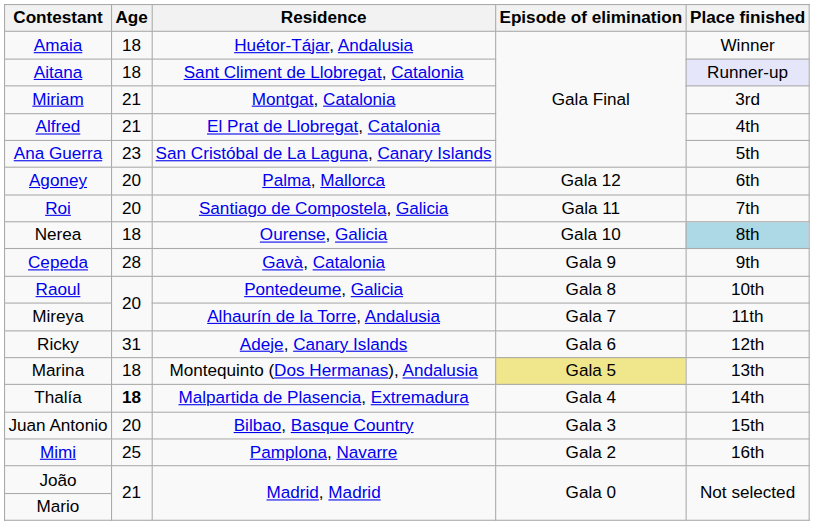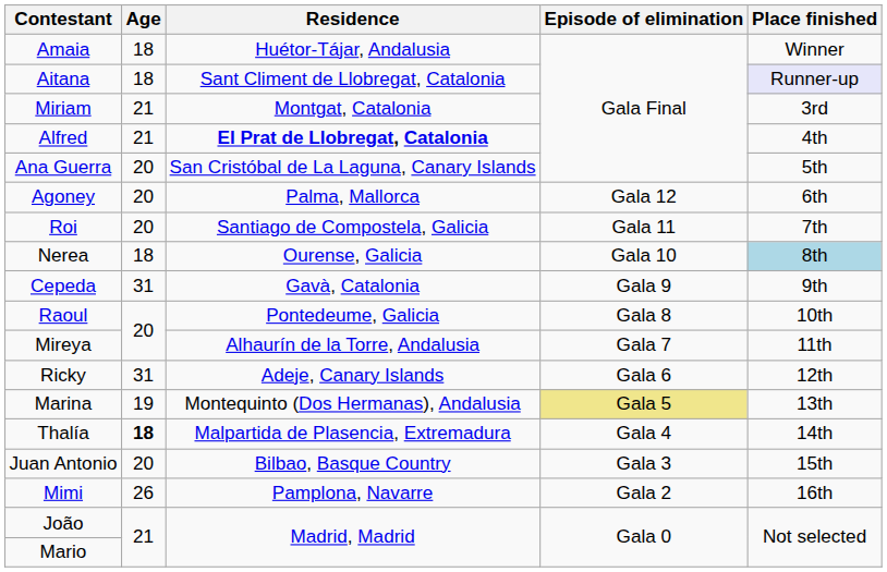 <table class="wikitable sortable" style="text-align:center">
 <tr>
 <th>Contestant</th>
 <th>Age</th>
 <th>Residence</th>
 <th>Episode of elimination</th>
 <th>Place finished</th>
 </tr>
 <tr>
 <td><a href='#'>Amaia</a></td>
 <td>18</td>
 <td><a href='#'>Huétor-Tájar</a>, <a href='#'>Andalusia</a></td>
 <td rowspan=5>Gala Final</td>
 <td>Winner</td>
 </tr>
 <tr>
 <td><a href='#'>Aitana</a></td>
 <td>18</td>
 <td><a href='#'>Sant Climent de Llobregat</a>, <a href='#'>Catalonia</a></td>
 <td style="background: lavender;">Runner-up</td>
 </tr>
 <tr>
 <td><a href='#'>Miriam</a></td>
 <td>21</td>
 <td><a href='#'>Montgat</a>, <a href='#'>Catalonia</a></td>
 <td>3rd</td>
 </tr>
 <tr>
 <td><a href='#'>Alfred</a></td>
 <td>21</td>
-<td><a href='#'>El Prat de Llobregat</a>, <a href='#'>Catalonia</a></td>
+<td><strong><a href='#'>El Prat de Llobregat</a>, <a href='#'>Catalonia</a></strong></td>
 <td>4th</td>
 </tr>
 <tr>
 <td><a href='#'>Ana Guerra</a></td>
-<td>23</td>
+<td>20</td>
 <td><a href='#'>San Cristóbal de La Laguna</a>, <a href='#'>Canary Islands</a></td>
 <td>5th</td>
 </tr>
 <tr>
 <td><a href='#'>Agoney</a></td>
 <td>20</td>
 <td><a href='#'>Palma</a>, <a href='#'>Mallorca</a></td>
 <td>Gala 12</td>
 <td>6th</td>
 </tr>
 <tr>
 <td><a href='#'>Roi</a></td>
 <td>20</td>
 <td><a href='#'>Santiago de Compostela</a>, <a href='#'>Galicia</a></td>
 <td>Gala 11</td>
 <td>7th</td>
 </tr>
 <tr>
 <td>Nerea</td>
 <td>18</td>
 <td><a href='#'>Ourense</a>, <a href='#'>Galicia</a></td>
 <td>Gala 10</td>
 <td style="background: lightblue;">8th</td>
 </tr>
 <tr>
 <td><a href='#'>Cepeda</a></td>
-<td>28</td>
+<td>31</td>
 <td><a href='#'>Gavà</a>, <a href='#'>Catalonia</a></td>
 <td>Gala 9</td>
 <td>9th</td>
 </tr>
 <tr>
 <td><a href='#'>Raoul</a></td>
 <td rowspan=2>20</td>
 <td><a href='#'>Pontedeume</a>, <a href='#'>Galicia</a></td>
 <td>Gala 8</td>
 <td>10th</td>
 </tr>
 <tr>
 <td>Mireya</td>
 <td><a href='#'>Alhaurín de la Torre</a>, <a href='#'>Andalusia</a></td>
 <td>Gala 7</td>
 <td>11th</td>
 </tr>
 <tr>
 <td>Ricky</td>
 <td>31</td>
 <td><a href='#'>Adeje</a>, <a href='#'>Canary Islands</a></td>
 <td>Gala 6</td>
 <td>12th</td>
 </tr>
 <tr>
 <td>Marina</td>
-<td>18</td>
+<td>19</td>
 <td>Montequinto (<a href='#'>Dos Hermanas</a>), <a href='#'>Andalusia</a></td>
 <td style="background: khaki;">Gala 5</td>
 <td>13th</td>
 </tr>
 <tr>
 <td>Thalía</td>
 <td><strong>18</strong></td>
 <td><a href='#'>Malpartida de Plasencia</a>, <a href='#'>Extremadura</a></td>
 <td>Gala 4</td>
 <td>14th</td>
 </tr>
 <tr>
 <td>Juan Antonio</td>
 <td>20</td>
 <td><a href='#'>Bilbao</a>, <a href='#'>Basque Country</a></td>
 <td>Gala 3</td>
 <td>15th</td>
 </tr>
 <tr>
 <td><a href='#'>Mimi</a></td>
-<td>25</td>
+<td>26</td>
 <td><a href='#'>Pamplona</a>, <a href='#'>Navarre</a></td>
 <td>Gala 2</td>
 <td>16th</td>
 </tr>
 <tr>
 <td>João</td>
 <td rowspan=2>21</td>
 <td rowspan=2><a href='#'>Madrid</a>, <a href='#'>Madrid</a></td>
 <td rowspan=2>Gala 0</td>
 <td rowspan=2>Not selected</td>
 </tr>
 <tr>
 <td>Mario</td>
 </tr>
 </table>
